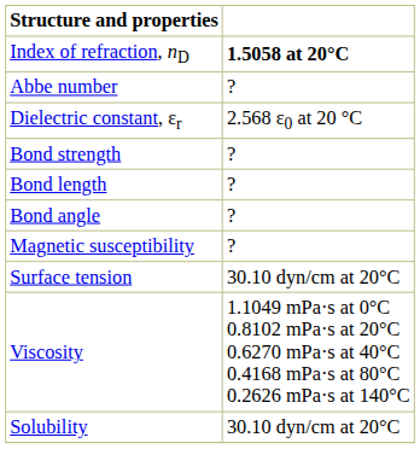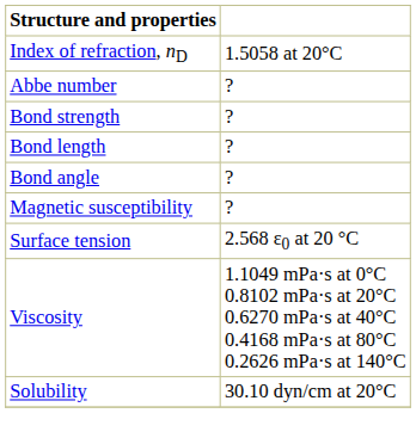 <table border="1" cellspacing="0" cellpadding="3" style="margin: 0 0 0 0.5em; background: #FFFFFF; border-collapse: collapse; border-color: #C0C090;">
 <tr>
 <th>Structure and properties</th>
 </tr>
 <tr>
 <td><a href='#'>Index of refraction</a>, <em>n</em><sub>D</sub></td>
-<td><strong>1.5058 at 20°C </strong></td>
+<td>1.5058 at 20°C </td>
 </tr>
 <tr>
 <td><a href='#'>Abbe number</a></td>
 <td>? </td>
-</tr>
-<tr>
-<td><a href='#'>Dielectric constant</a>, ε<sub>r</sub></td>
-<td>2.568 ε<sub>0</sub> at 20 °C </td>
 </tr>
 <tr>
 <td><a href='#'>Bond strength</a></td>
 <td>? </td>
 </tr>
 <tr>
 <td><a href='#'>Bond length</a></td>
 <td>? </td>
 </tr>
 <tr>
 <td><a href='#'>Bond angle</a></td>
 <td>? </td>
 </tr>
 <tr>
 <td><a href='#'>Magnetic susceptibility</a></td>
 <td>? </td>
 </tr>
 <tr>
 <td><a href='#'>Surface tension</a></td>
-<td>30.10 dyn/cm at 20°C</td>
+<td>2.568 ε<sub>0</sub> at 20 °C </td>
 </tr>
 <tr>
 <td><a href='#'>Viscosity</a></td>
 <td>1.1049 mPa·s at 0°C<br>0.8102 mPa·s at 20°C<br>0.6270 mPa·s at 40°C<br>0.4168 mPa·s at 80°C<br>0.2626 mPa·s at 140°C</td>
 </tr>
 <tr>
 <td><a href='#'>Solubility</a></td>
 <td>30.10 dyn/cm at 20°C</td>
 </tr>
 <tr>
 </tr>
 </table>
